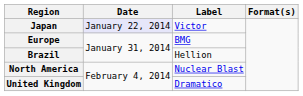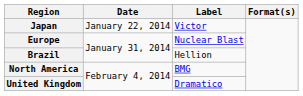 <table class="wikitable plainrowheaders">
 <tr>
 <th scope="col">Region</th>
 <th scope="col">Date</th>
 <th scope="col">Label</th>
 <th scope="col">Format(s)</th>
 </tr>
 <tr>
 <th scope="row">Japan</th>
-<td style="background: lavender;">January 22, 2014</td>
+<td>January 22, 2014</td>
 <td><a href='#'>Victor</a></td>
 <td rowspan="5"></td>
 </tr>
 <tr>
 <th scope="row">Europe</th>
 <td rowspan="2">January 31, 2014</td>
-<td><a href='#'>BMG</a></td>
+<td><a href='#'>Nuclear Blast</a></td>
 </tr>
 <tr>
 <th scope="row">Brazil</th>
 <td>Hellion</td>
 </tr>
 <tr>
 <th scope="row">North America</th>
 <td rowspan="2">February 4, 2014</td>
-<td><a href='#'>Nuclear Blast</a></td>
+<td><a href='#'>BMG</a></td>
 </tr>
 <tr>
 <th scope="row">United Kingdom</th>
 <td><a href='#'>Dramatico</a></td>
 </tr>
 </table>
